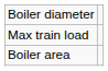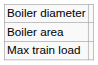 <table class="wikitable">
 <tr>
 <td>Boiler diameter</td>
 <td></td>
 </tr>
 <tr>
+<td>Boiler area</td>
+<td></td>
+</tr>
+<tr>
 <td>Max train load</td>
 <td></td>
 </tr>
-<tr>
-<td>Boiler area</td>
-<td></td>
-</tr>
 </table>
